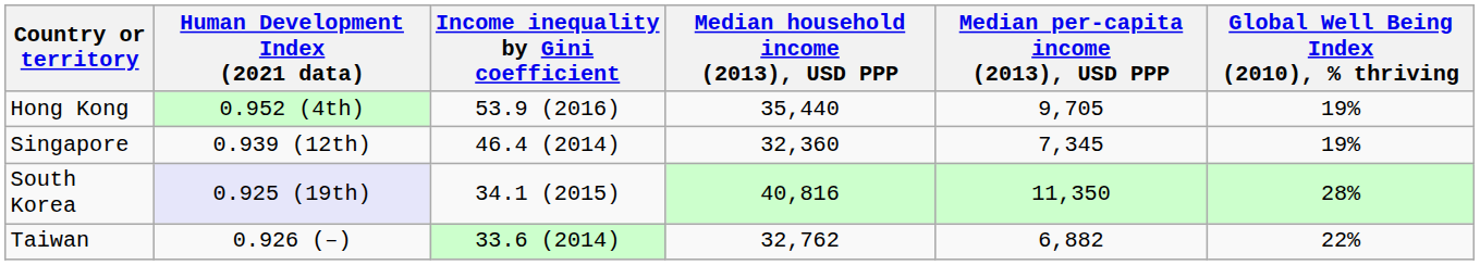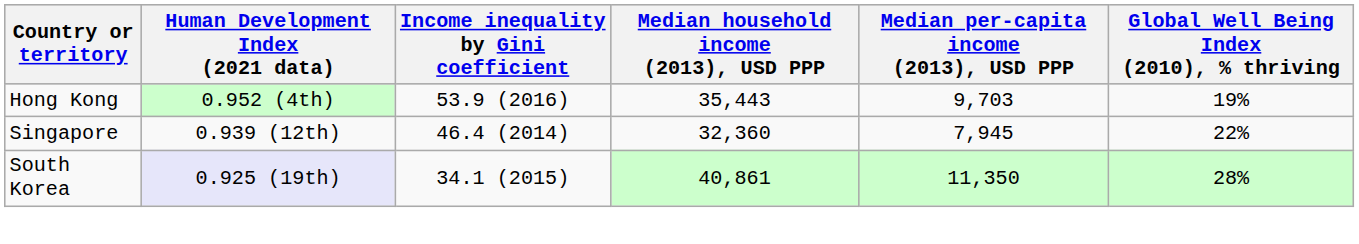 <table class="wikitable sortable" border="1" style="font-size:100%">
 <tr style="background:#ececec;">
 <th>Country or <br><a href='#'>territory</a></th>
 <th><a href='#'>Human Development Index</a><br> (2021 data)</th>
 <th><a href='#'>Income inequality</a><br> by <a href='#'>Gini coefficient</a></th>
 <th><a href='#'>Median household income</a><br>(2013), USD PPP</th>
 <th><a href='#'>Median per-capita income</a><br>(2013), USD PPP</th>
 <th><a href='#'>Global Well Being Index</a><br>(2010), % thriving</th>
 </tr>
 <tr>
 <td style="text-align:left;">Hong Kong</td>
 <td align="center" bgcolor=#ccffcc>0.952 (4th)</td>
 <td align="center">53.9 (2016)</td>
-<td align="center">35,440</td>
-<td align="center">9,705</td>
+<td align="center">35,443</td>
+<td align="center">9,703</td>
 <td align="center">19%</td>
 </tr>
 <tr>
 <td style="text-align:left;">Singapore</td>
 <td align="center">0.939 (12th)</td>
 <td align="center">46.4 (2014)</td>
 <td align="center">32,360</td>
-<td align="center">7,345</td>
-<td align="center">19%</td>
+<td align="center">7,945</td>
+<td align="center">22%</td>
 </tr>
 <tr>
 <td style="text-align:left;">South Korea</td>
 <td align="center" style="background: lavender;">0.925 (19th)</td>
 <td align="center">34.1 (2015)</td>
-<td align="center" bgcolor=#ccffcc>40,816</td>
+<td align="center" bgcolor=#ccffcc>40,861</td>
 <td align="center" bgcolor=#ccffcc>11,350</td>
 <td align="center" bgcolor=#ccffcc>28%</td>
 </tr>
-<tr>
-<td style="text-align:left;">Taiwan</td>
-<td align="center">0.926 (–)</td>
-<td align="center" bgcolor=#ccffcc>33.6 (2014)</td>
-<td align="center">32,762</td>
-<td align="center">6,882</td>
-<td align="center">22%</td>
-</tr>
 </table>
